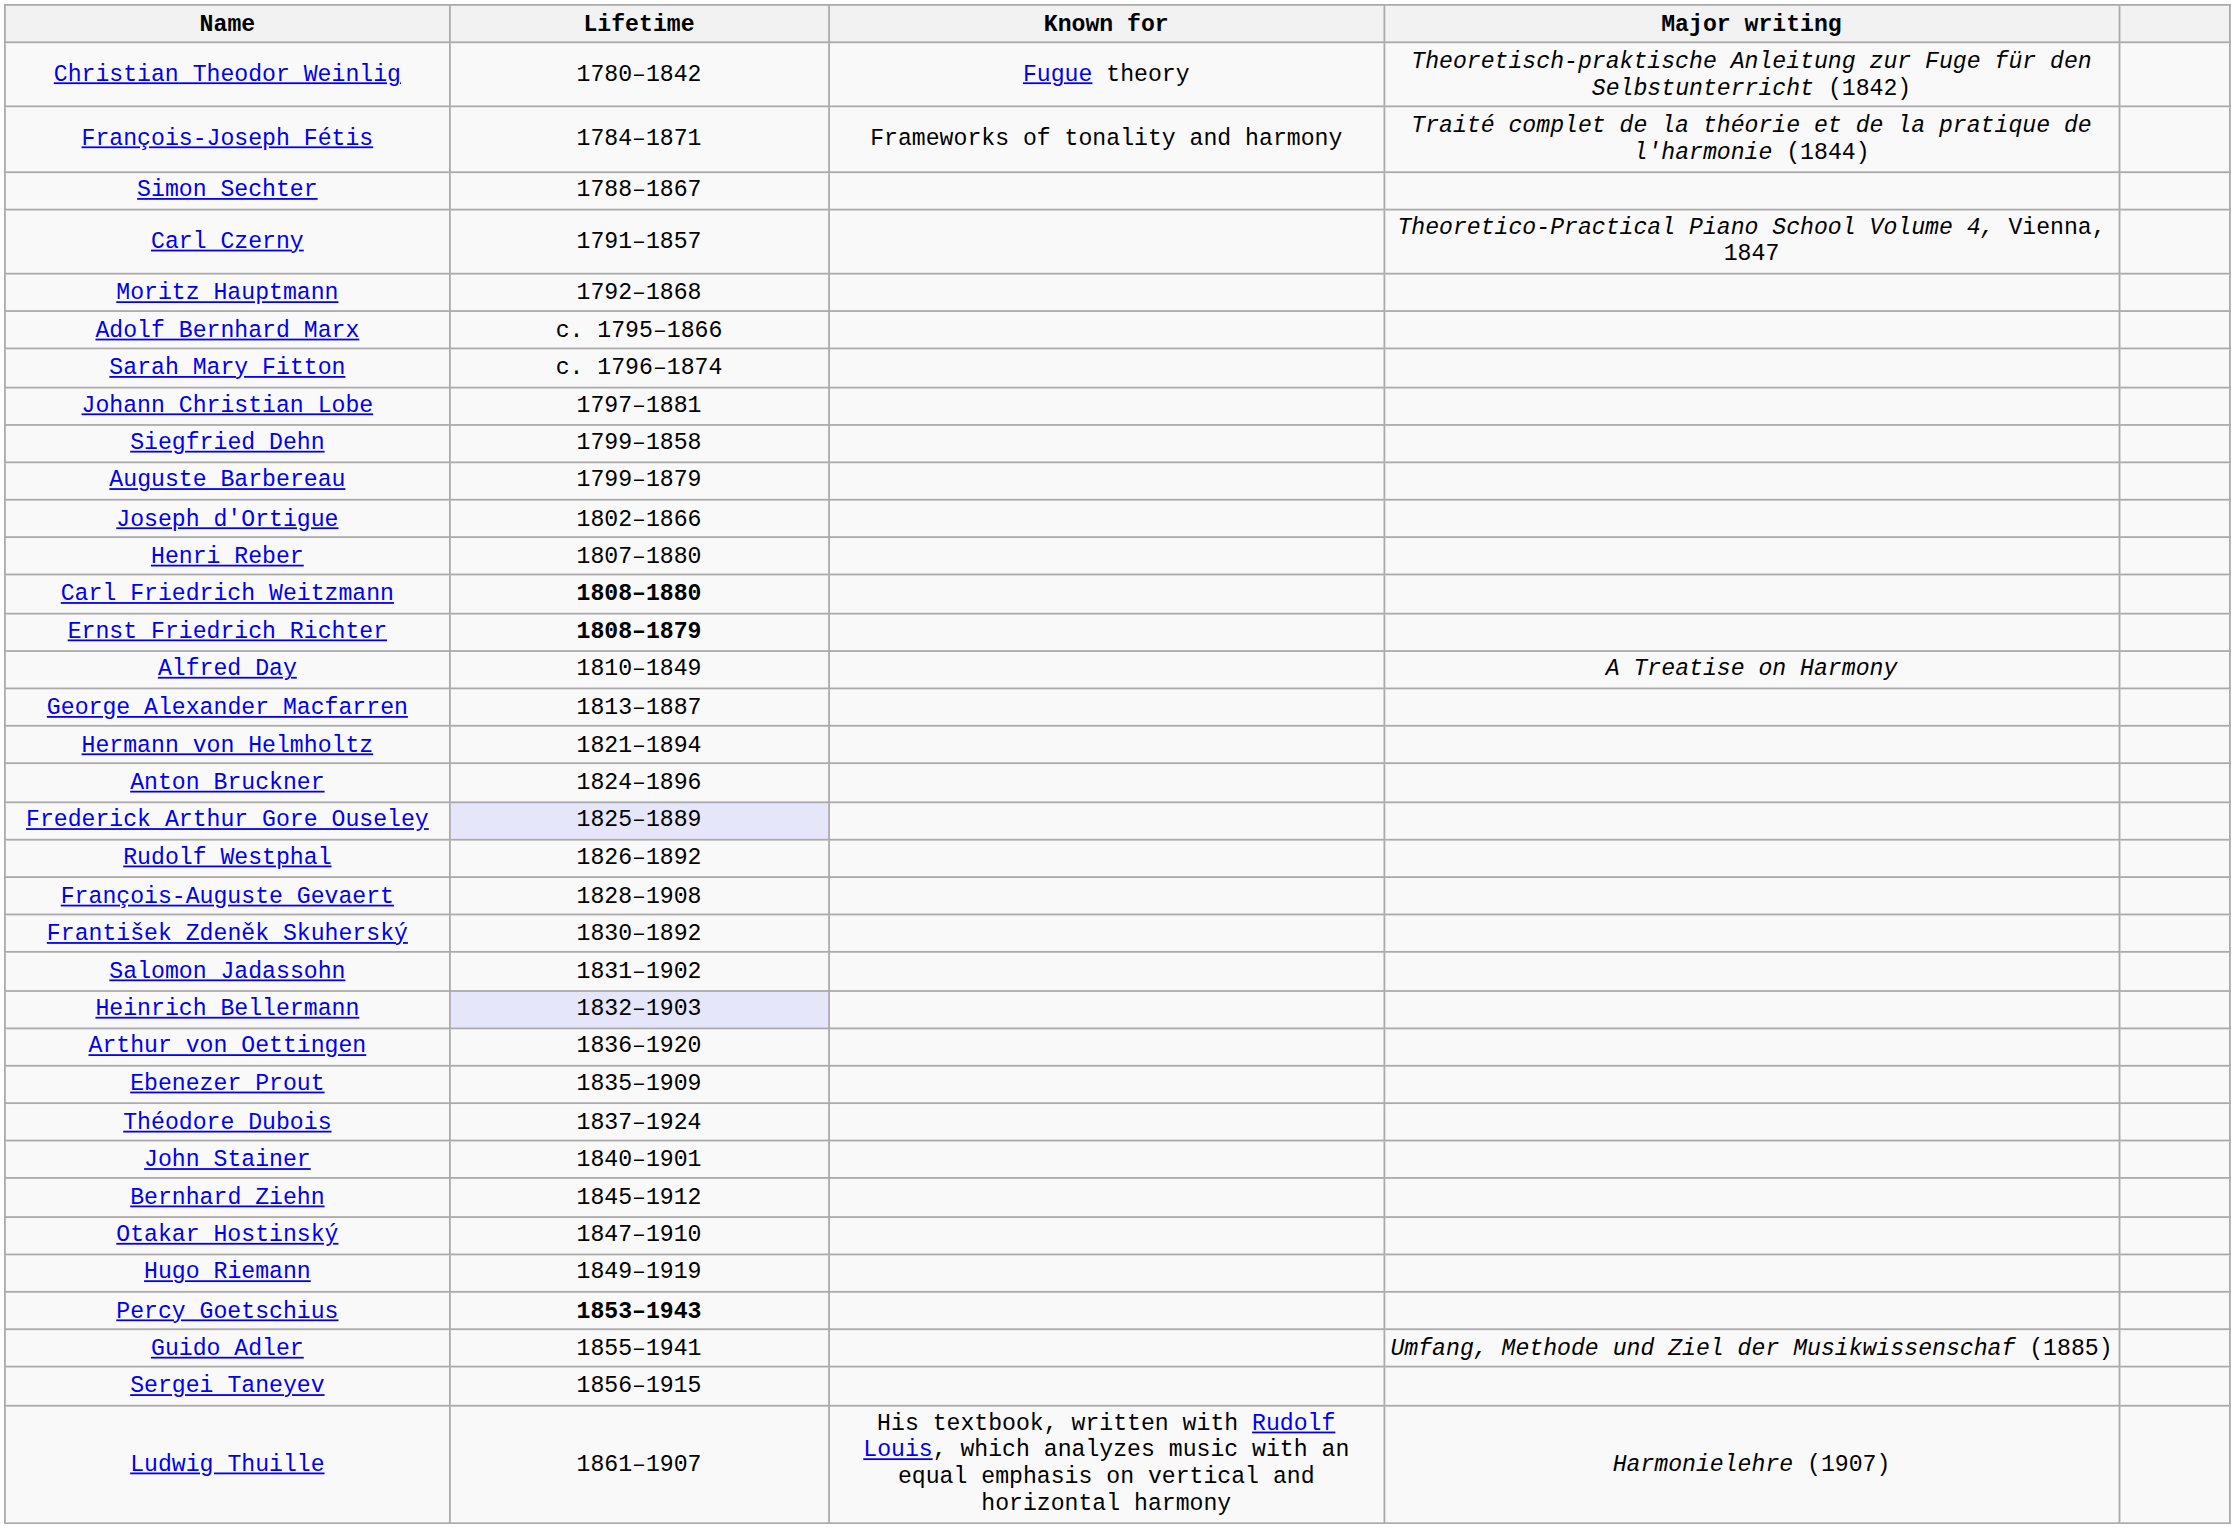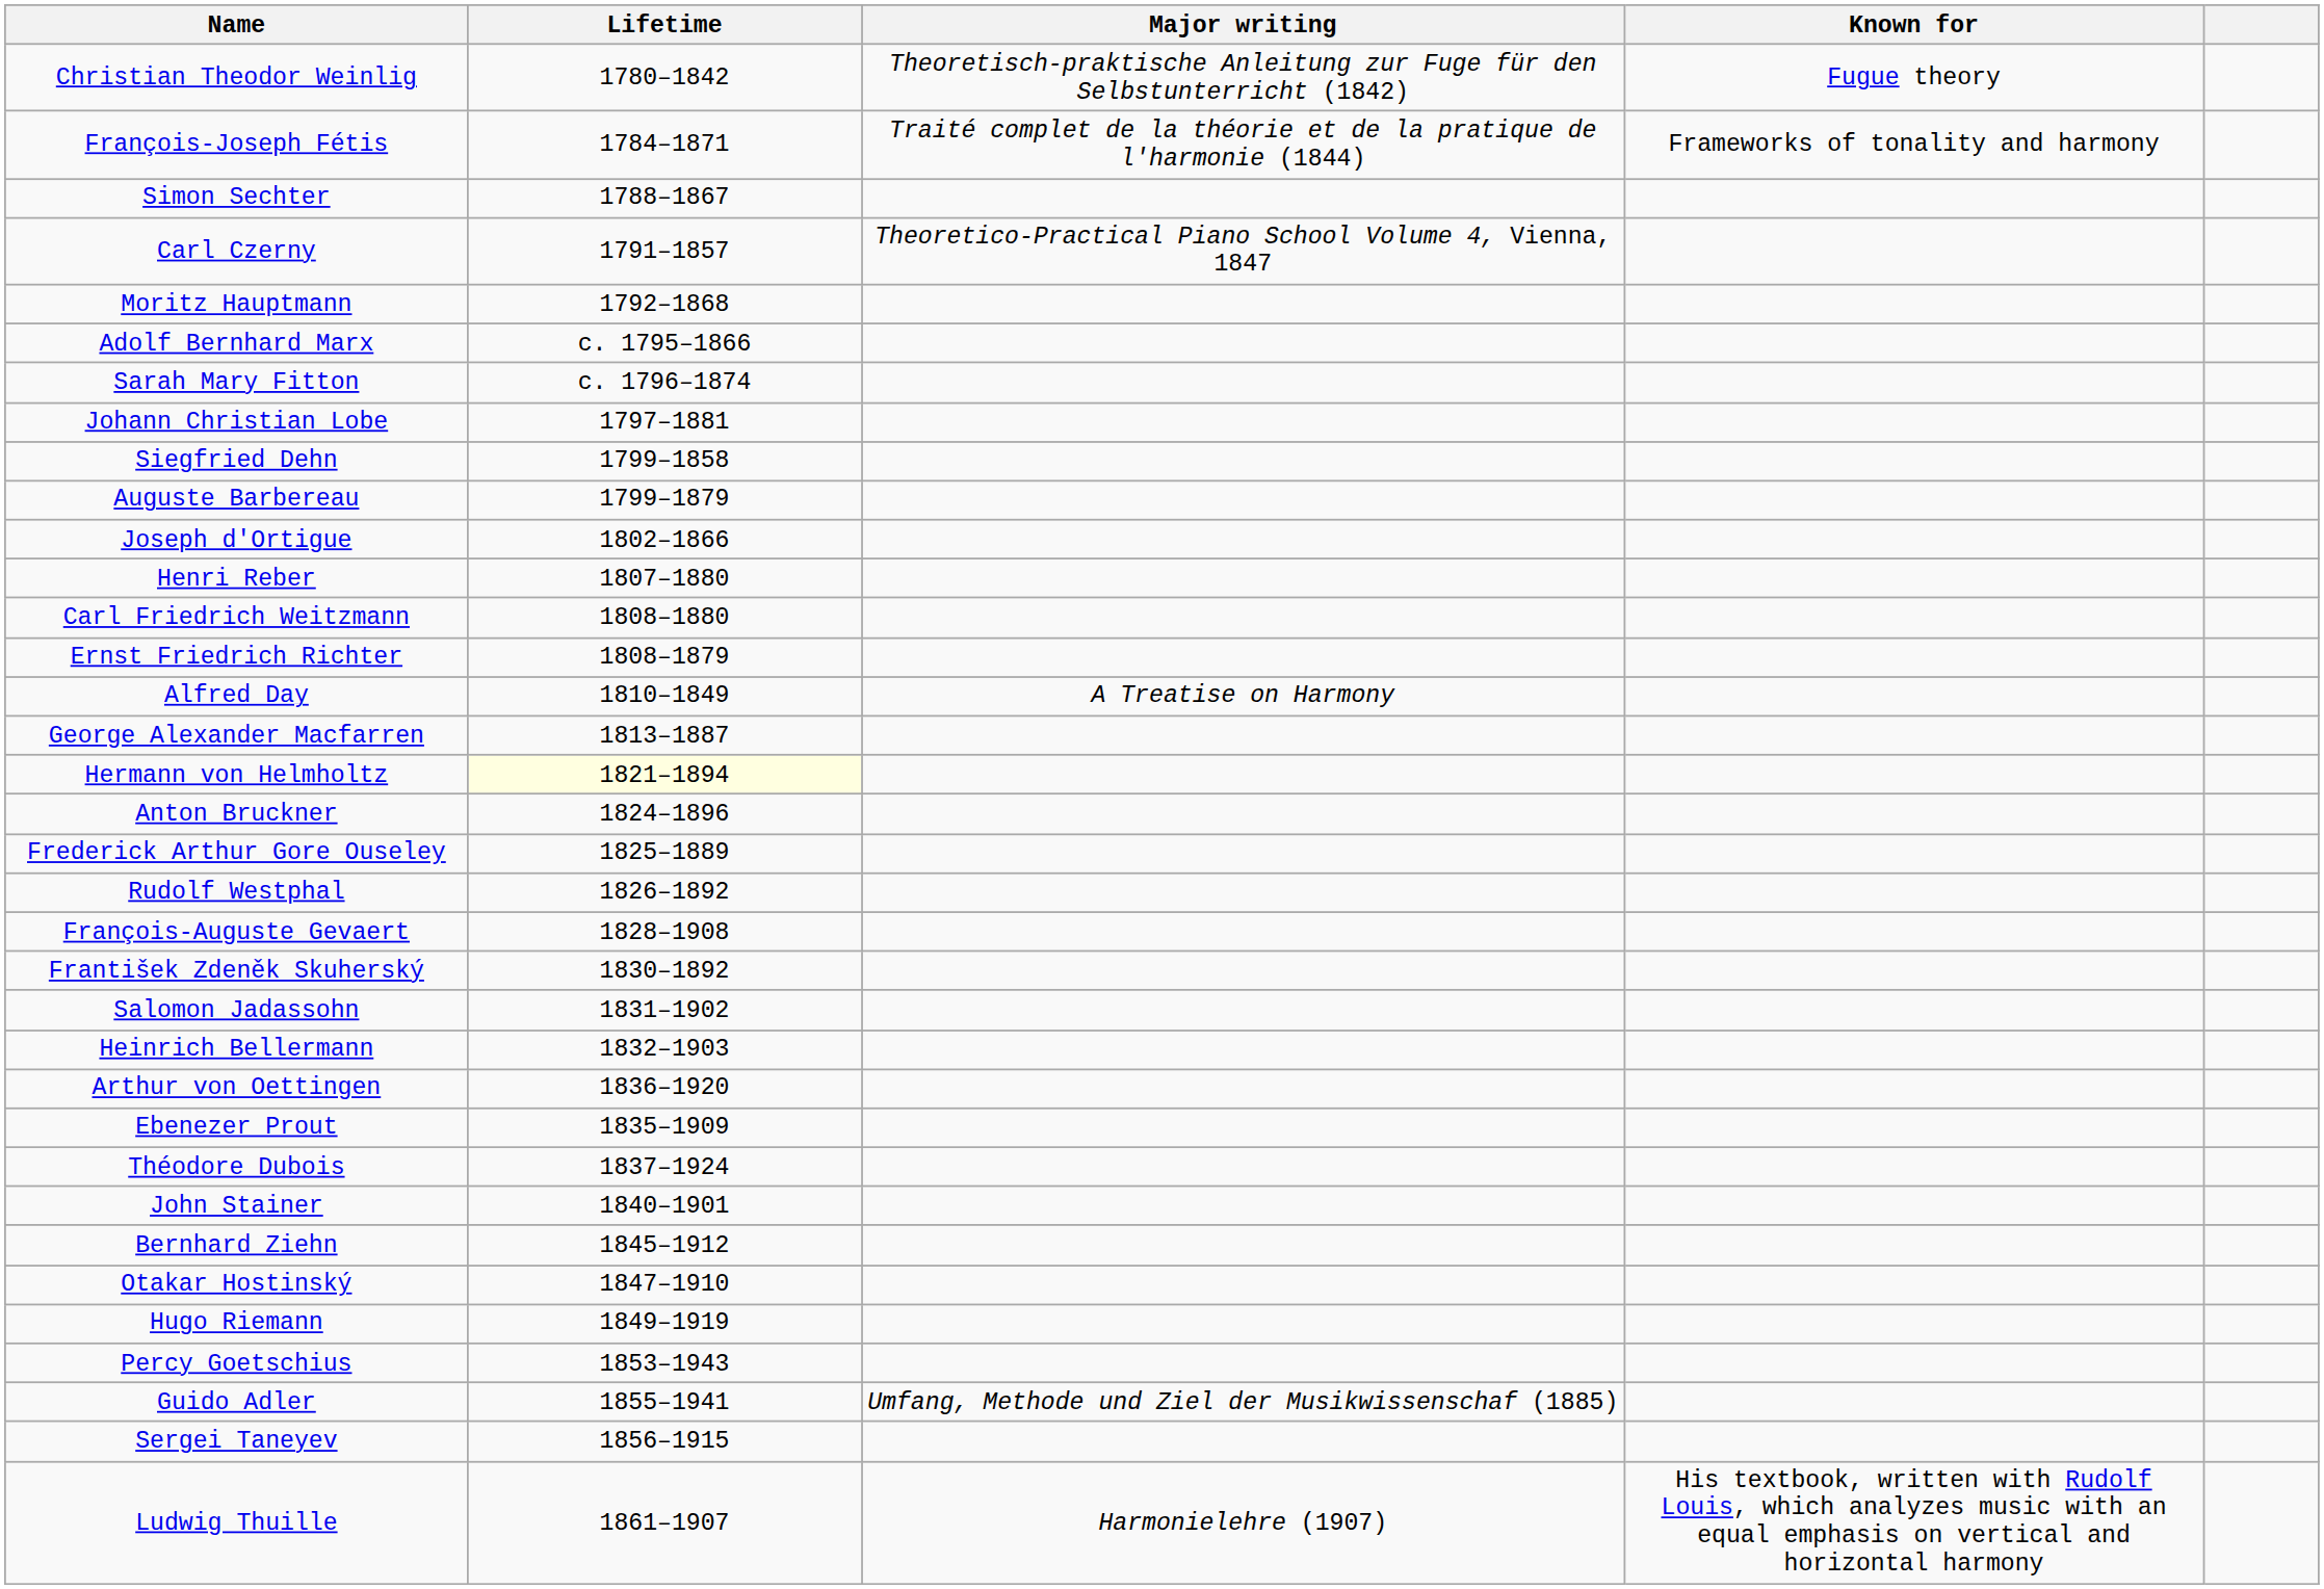 <table class="wikitable plainrowheaders" style="text-align:center">
 <tr>
 <th scope="col" width="20%">Name</th>
 <th scope="col" width="17%">Lifetime</th>
+<th scope="col" width="33%">Major writing</th>
 <th scope="col" width="25%">Known for</th>
-<th scope="col" width="33%">Major writing</th>
 <th scope="col" width="5%" class="unsortable"></th>
 </tr>
 <tr>
 <td><a href='#'>Christian Theodor Weinlig</a></td>
 <td>1780–1842</td>
+<td><em>Theoretisch-praktische Anleitung zur Fuge für den Selbstunterricht</em> (1842)</td>
 <td><a href='#'>Fugue</a> theory</td>
-<td><em>Theoretisch-praktische Anleitung zur Fuge für den Selbstunterricht</em> (1842)</td>
 <td></td>
 </tr>
 <tr>
 <td><a href='#'>François-Joseph Fétis</a></td>
 <td>1784–1871</td>
+<td><em>Traité complet de la théorie et de la pratique de l'harmonie</em> (1844)</td>
 <td>Frameworks of tonality and harmony</td>
-<td><em>Traité complet de la théorie et de la pratique de l'harmonie</em> (1844)</td>
 <td></td>
 </tr>
 <tr>
 <td><a href='#'>Simon Sechter</a></td>
 <td>1788–1867</td>
 <td></td>
 <td></td>
 <td></td>
 </tr>
 <tr>
 <td><a href='#'>Carl Czerny</a></td>
 <td>1791–1857</td>
+<td><em>Theoretico-Practical Piano School Volume 4,</em> Vienna, 1847</td>
 <td></td>
-<td><em>Theoretico-Practical Piano School Volume 4,</em> Vienna, 1847</td>
 <td></td>
 </tr>
 <tr>
 <td><a href='#'>Moritz Hauptmann</a></td>
 <td>1792–1868</td>
 <td></td>
 <td></td>
 <td></td>
 </tr>
 <tr>
 <td><a href='#'>Adolf Bernhard Marx</a></td>
 <td>c. 1795–1866</td>
 <td></td>
 <td></td>
 <td></td>
 </tr>
 <tr>
 <td><a href='#'>Sarah Mary Fitton</a></td>
 <td>c. 1796–1874</td>
 <td></td>
 <td></td>
 <td></td>
 </tr>
 <tr>
 <td><a href='#'>Johann Christian Lobe</a></td>
 <td>1797–1881</td>
 <td></td>
 <td></td>
 <td></td>
 </tr>
 <tr>
 <td><a href='#'>Siegfried Dehn</a></td>
 <td>1799–1858</td>
 <td></td>
 <td></td>
 <td></td>
 </tr>
 <tr>
 <td><a href='#'>Auguste Barbereau</a></td>
 <td>1799–1879</td>
 <td></td>
 <td></td>
 <td></td>
 </tr>
 <tr>
 <td><a href='#'>Joseph d'Ortigue</a></td>
 <td>1802–1866</td>
 <td></td>
 <td></td>
 <td></td>
 </tr>
 <tr>
 <td><a href='#'>Henri Reber</a></td>
 <td>1807–1880</td>
 <td></td>
 <td></td>
 <td></td>
 </tr>
 <tr>
 <td><a href='#'>Carl Friedrich Weitzmann</a></td>
-<td><strong>1808–1880</strong></td>
+<td>1808–1880</td>
 <td></td>
 <td></td>
 <td></td>
 </tr>
 <tr>
 <td><a href='#'>Ernst Friedrich Richter</a></td>
-<td><strong>1808–1879</strong></td>
+<td>1808–1879</td>
 <td></td>
 <td></td>
 <td></td>
 </tr>
 <tr>
 <td><a href='#'>Alfred Day</a></td>
 <td>1810–1849</td>
+<td><em>A Treatise on Harmony</em></td>
 <td></td>
-<td><em>A Treatise on Harmony</em></td>
 <td></td>
 </tr>
 <tr>
 <td><a href='#'>George Alexander Macfarren</a></td>
 <td>1813–1887</td>
 <td></td>
 <td></td>
 <td></td>
 </tr>
 <tr>
 <td><a href='#'>Hermann von Helmholtz</a></td>
-<td>1821–1894</td>
+<td style="background: lightyellow;">1821–1894</td>
 <td></td>
 <td></td>
 <td></td>
 </tr>
 <tr>
 <td><a href='#'>Anton Bruckner</a></td>
 <td>1824–1896</td>
 <td></td>
 <td></td>
 <td></td>
 </tr>
 <tr>
 <td><a href='#'>Frederick Arthur Gore Ouseley</a></td>
-<td style="background: lavender;">1825–1889</td>
+<td>1825–1889</td>
 <td></td>
 <td></td>
 <td></td>
 </tr>
 <tr>
 <td><a href='#'>Rudolf Westphal</a></td>
 <td>1826–1892</td>
 <td></td>
 <td></td>
 <td></td>
 </tr>
 <tr>
 <td><a href='#'>François-Auguste Gevaert</a></td>
 <td>1828–1908</td>
 <td></td>
 <td></td>
 <td></td>
 </tr>
 <tr>
 <td><a href='#'>František Zdeněk Skuherský</a></td>
 <td>1830–1892</td>
 <td></td>
 <td></td>
 <td></td>
 </tr>
 <tr>
 <td><a href='#'>Salomon Jadassohn</a></td>
 <td>1831–1902</td>
 <td></td>
 <td></td>
 <td></td>
 </tr>
 <tr>
 <td><a href='#'>Heinrich Bellermann</a></td>
-<td style="background: lavender;">1832–1903</td>
+<td>1832–1903</td>
 <td></td>
 <td></td>
 <td></td>
 </tr>
 <tr>
 <td><a href='#'>Arthur von Oettingen</a></td>
 <td>1836–1920</td>
 <td></td>
 <td></td>
 <td></td>
 </tr>
 <tr>
 <td><a href='#'>Ebenezer Prout</a></td>
 <td>1835–1909</td>
 <td></td>
 <td></td>
 <td></td>
 </tr>
 <tr>
 <td><a href='#'>Théodore Dubois</a></td>
 <td>1837–1924</td>
 <td></td>
 <td></td>
 <td></td>
 </tr>
 <tr>
 <td><a href='#'>John Stainer</a></td>
 <td>1840–1901</td>
 <td></td>
 <td></td>
 <td></td>
 </tr>
 <tr>
 <td><a href='#'>Bernhard Ziehn</a></td>
 <td>1845–1912</td>
 <td></td>
 <td></td>
 <td></td>
 </tr>
 <tr>
 <td><a href='#'>Otakar Hostinský</a></td>
 <td>1847–1910</td>
 <td></td>
 <td></td>
 <td></td>
 </tr>
 <tr>
 <td><a href='#'>Hugo Riemann</a></td>
 <td>1849–1919</td>
 <td></td>
 <td></td>
 <td></td>
 </tr>
 <tr>
 <td><a href='#'>Percy Goetschius</a></td>
-<td><strong>1853–1943</strong></td>
+<td>1853–1943</td>
 <td></td>
 <td></td>
 <td></td>
 </tr>
 <tr>
 <td><a href='#'>Guido Adler</a></td>
 <td>1855–1941</td>
+<td><em>Umfang, Methode und Ziel der Musikwissenschaf</em> (1885)</td>
 <td></td>
-<td><em>Umfang, Methode und Ziel der Musikwissenschaf</em> (1885)</td>
 <td></td>
 </tr>
 <tr>
 <td><a href='#'>Sergei Taneyev</a></td>
 <td>1856–1915</td>
+<td><em></em></td>
 <td></td>
-<td><em></em></td>
 <td></td>
 </tr>
 <tr>
 <td><a href='#'>Ludwig Thuille</a></td>
 <td>1861–1907</td>
+<td><em>Harmonielehre</em> (1907)</td>
 <td>His textbook, written with <a href='#'>Rudolf Louis</a>, which analyzes music with an equal emphasis on vertical and horizontal harmony</td>
-<td><em>Harmonielehre</em> (1907)</td>
 <td></td>
 </tr>
 </table>
